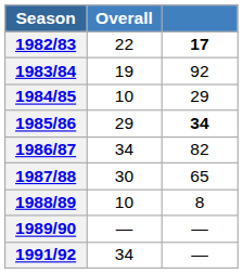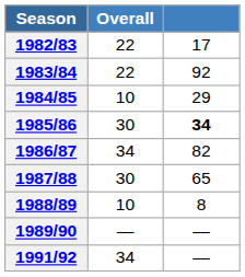 <table class="wikitable" style="font-size:86%; text-align:center; border:grey solid 1px; border-collapse:collapse; background:#ffffff;">
 <tr>
 <th style="background-color:#369; color:white; width:60px;"> Season </th>
 <th style="background-color:#4180be; color:white; width:55px;">Overall</th>
 <th style="background-color:#4180be; color:white; width:55px;"></th>
 </tr>
 <tr>
 <th scope=row align=center><a href='#'>1982/83</a></th>
 <td align=center>22</td>
-<td align=center><strong>17</strong></td>
+<td align=center>17</td>
 </tr>
 <tr>
 <th scope=row align=center><a href='#'>1983/84</a></th>
-<td align=center>19</td>
+<td align=center>22</td>
 <td align=center>92</td>
 </tr>
 <tr>
 <th scope=row align=center><a href='#'>1984/85</a></th>
 <td align=center>10</td>
 <td align=center>29</td>
 </tr>
 <tr>
 <th scope=row align=center><a href='#'>1985/86</a></th>
-<td align=center>29</td>
+<td align=center>30</td>
 <td align=center><strong>34</strong></td>
 </tr>
 <tr>
 <th scope=row align=center><a href='#'>1986/87</a></th>
 <td align=center>34</td>
 <td align=center>82</td>
 </tr>
 <tr>
 <th scope=row align=center><a href='#'>1987/88</a></th>
 <td align=center>30</td>
 <td align=center>65</td>
 </tr>
 <tr>
 <th scope=row align=center><a href='#'>1988/89</a></th>
 <td align=center>10</td>
 <td align=center>8</td>
 </tr>
 <tr>
 <th scope=row align=center><a href='#'>1989/90</a></th>
 <td align=center>—</td>
 <td align=center>—</td>
 </tr>
 <tr>
 <th scope=row align=center><a href='#'>1991/92</a></th>
 <td align=center>34</td>
 <td align=center>—</td>
 </tr>
 </table>
